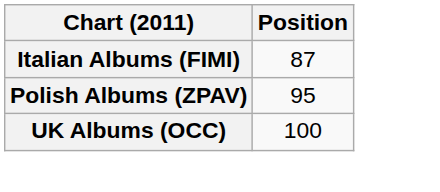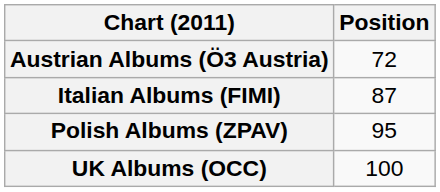 <table class="wikitable sortable plainrowheaders" style="text-align:center">
 <tr>
 <th scope="col">Chart (2011)</th>
 <th scope="col">Position</th>
+</tr>
+<tr>
+<th scope="row">Austrian Albums (Ö3 Austria)</th>
+<td>72</td>
 </tr>
 <tr>
 <th scope="row">Italian Albums (FIMI)</th>
 <td>87</td>
 </tr>
 <tr>
 <th scope="row">Polish Albums (ZPAV)</th>
 <td>95</td>
 </tr>
 <tr>
 <th scope="row">UK Albums (OCC)</th>
 <td>100</td>
 </tr>
 </table>
